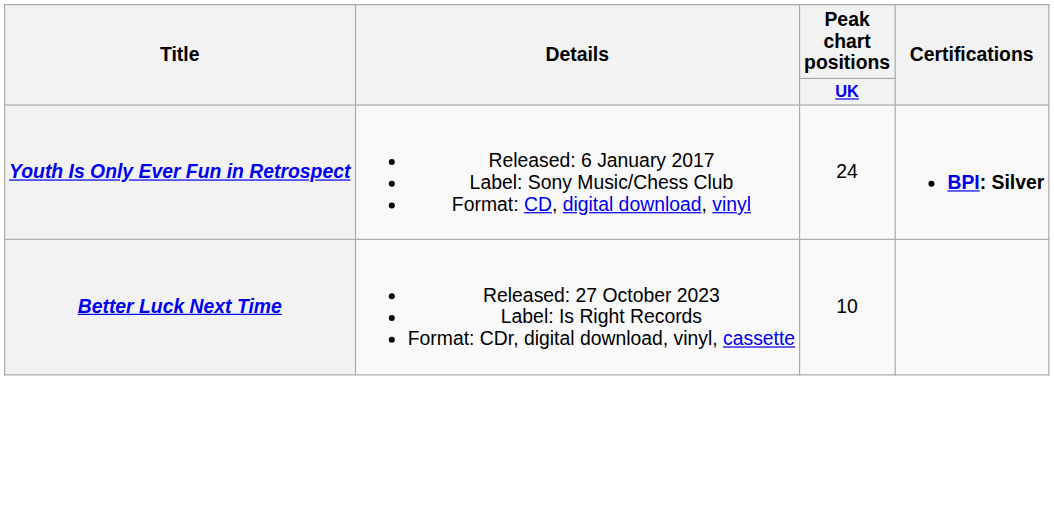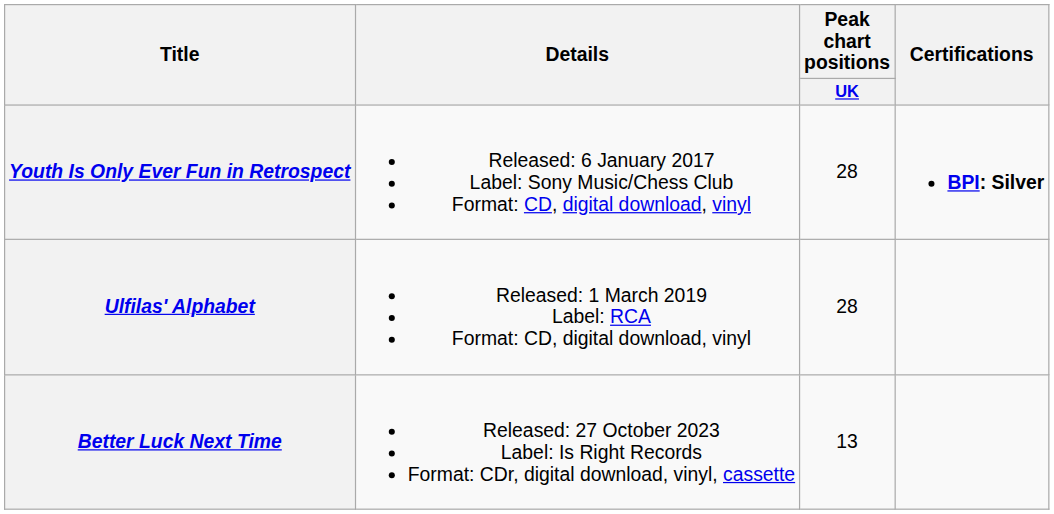 <table class="wikitable plainrowheaders" style="text-align:center;" border="1">
 <tr>
 <th scope="col" rowspan="2">Title</th>
 <th scope="col" rowspan="2">Details</th>
 <th scope="col" colspan="1">Peak chart positions</th>
 <th scope="col" rowspan="2">Certifications</th>
 </tr>
 <tr>
 <th scope="col" style="width:3em;font-size:85%;"><a href='#'>UK</a><br></th>
 </tr>
 <tr>
 <th scope="row"><em><a href='#'>Youth Is Only Ever Fun in Retrospect</a></em></th>
 <td><br><ul><li>Released: 6 January 2017</li><li>Label: Sony Music/Chess Club</li><li>Format: <a href='#'>CD</a>, <a href='#'>digital download</a>, <a href='#'>vinyl</a></li></ul></td>
-<td>24</td>
+<td>28</td>
 <td><strong><br><ul><li><a href='#'>BPI</a>: Silver</li></ul></strong></td>
+</tr>
+<tr>
+<th scope="row"><em><a href='#'>Ulfilas' Alphabet</a></em></th>
+<td><br><ul><li>Released: 1 March 2019</li><li>Label: <a href='#'>RCA</a></li><li>Format: CD, digital download, vinyl</li></ul></td>
+<td>28</td>
+<td></td>
 </tr>
 <tr>
 <th scope="row"><em><a href='#'>Better Luck Next Time</a></em></th>
 <td><br><ul><li>Released: 27 October 2023</li><li>Label: Is Right Records</li><li>Format: CDr, digital download, vinyl, <a href='#'>cassette</a></li></ul></td>
-<td>10</td>
+<td>13</td>
 <td></td>
 </tr>
 </table>
